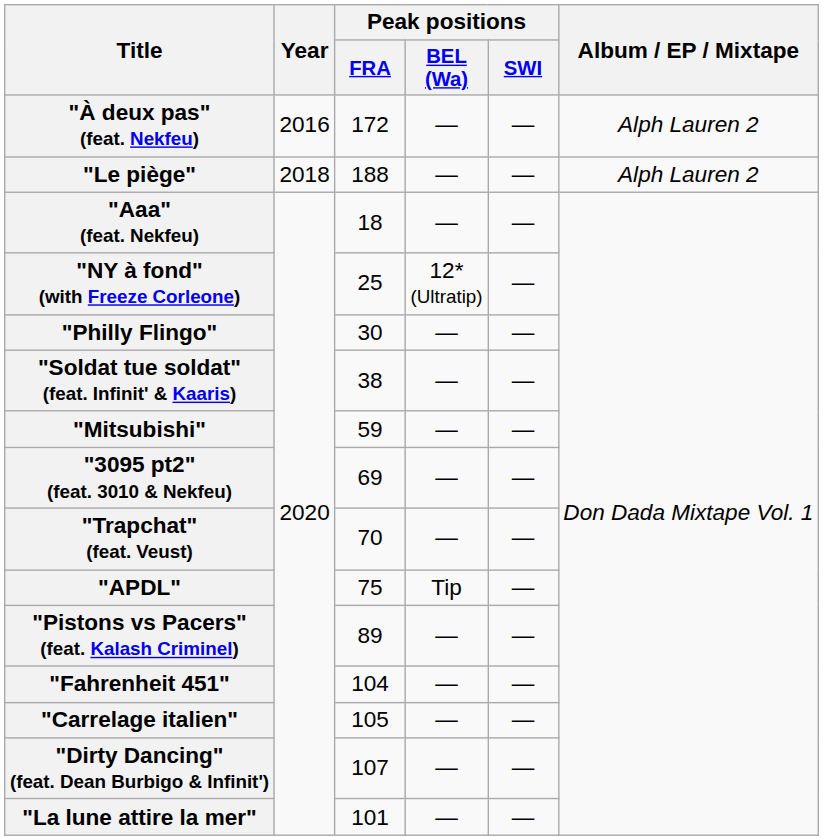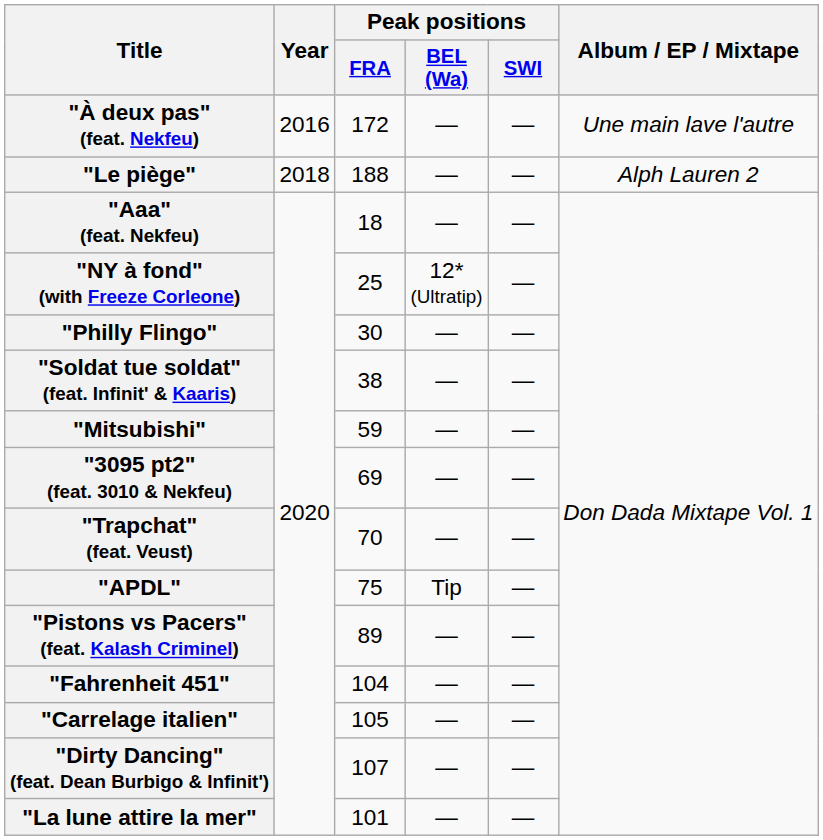 <table class="wikitable plainrowheaders" style="text-align:center">
 <tr>
 <th scope="col" rowspan="2">Title</th>
 <th scope="col" rowspan="2">Year</th>
 <th scope="col" colspan="3">Peak positions</th>
 <th scope="col" rowspan="2">Album / EP / Mixtape</th>
 </tr>
 <tr>
 <th scope="col" style="width:3em;font-size:90%;"><a href='#'>FRA</a><br></th>
 <th scope="col" style="width:3em;font-size:90%;"><a href='#'>BEL <br>(Wa)</a><br></th>
 <th scope="col" style="width:3em;font-size:90%;"><a href='#'>SWI</a><br></th>
 </tr>
 <tr>
 <th scope="row">"À deux pas" <br><small>(feat. <a href='#'>Nekfeu</a>)</small></th>
 <td>2016</td>
 <td>172</td>
 <td>—</td>
 <td>—</td>
-<td><em>Alph Lauren 2</em></td>
+<td><em>Une main lave l'autre</em></td>
 </tr>
 <tr>
 <th scope="row">"Le piège"</th>
 <td>2018</td>
 <td>188</td>
 <td>—</td>
 <td>—</td>
 <td><em>Alph Lauren 2</em></td>
 </tr>
 <tr>
 <th scope="row">"Aaa" <br><small>(feat. Nekfeu)</small></th>
 <td rowspan=13>2020</td>
 <td>18</td>
 <td>—</td>
 <td>—</td>
 <td rowspan=13><em>Don Dada Mixtape Vol. 1</em></td>
 </tr>
 <tr>
 <th scope="row">"NY à fond" <br><small>(with <a href='#'>Freeze Corleone</a>)</small></th>
 <td>25</td>
 <td>12*<br><small>(Ultratip)</small></td>
 <td>—</td>
 </tr>
 <tr>
 <th scope="row">"Philly Flingo"</th>
 <td>30</td>
 <td>—</td>
 <td>—</td>
 </tr>
 <tr>
 <th scope="row">"Soldat tue soldat" <br><small>(feat. Infinit' & <a href='#'>Kaaris</a>)</small></th>
 <td>38</td>
 <td>—</td>
 <td>—</td>
 </tr>
 <tr>
 <th scope="row">"Mitsubishi"</th>
 <td>59</td>
 <td>—</td>
 <td>—</td>
 </tr>
 <tr>
 <th scope="row">"3095 pt2" <br><small>(feat. 3010 & Nekfeu)</small></th>
 <td>69</td>
 <td>—</td>
 <td>—</td>
 </tr>
 <tr>
 <th scope="row">"Trapchat" <br><small>(feat. Veust)</small></th>
 <td>70</td>
 <td>—</td>
 <td>—</td>
 </tr>
 <tr>
 <th scope="row">"APDL"</th>
 <td>75</td>
 <td>Tip</td>
 <td>—</td>
 </tr>
 <tr>
 <th scope="row">"Pistons vs Pacers" <br><small>(feat. <a href='#'>Kalash Criminel</a>)</small></th>
 <td>89</td>
 <td>—</td>
 <td>—</td>
 </tr>
 <tr>
 <th scope="row">"Fahrenheit 451"</th>
 <td>104</td>
 <td>—</td>
 <td>—</td>
 </tr>
 <tr>
 <th scope="row">"Carrelage italien"</th>
 <td>105</td>
 <td>—</td>
 <td>—</td>
 </tr>
 <tr>
 <th scope="row">"Dirty Dancing" <br><small>(feat. Dean Burbigo & Infinit')</small></th>
 <td>107</td>
 <td>—</td>
 <td>—</td>
 </tr>
 <tr>
 <th scope="row">"La lune attire la mer"</th>
 <td>101</td>
 <td>—</td>
 <td>—</td>
 </tr>
 </table>
